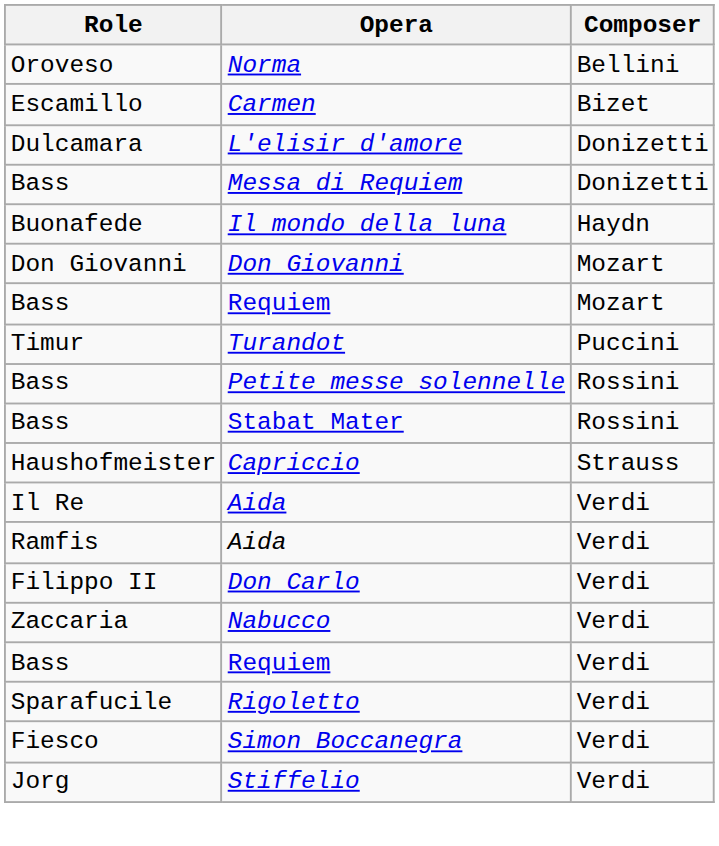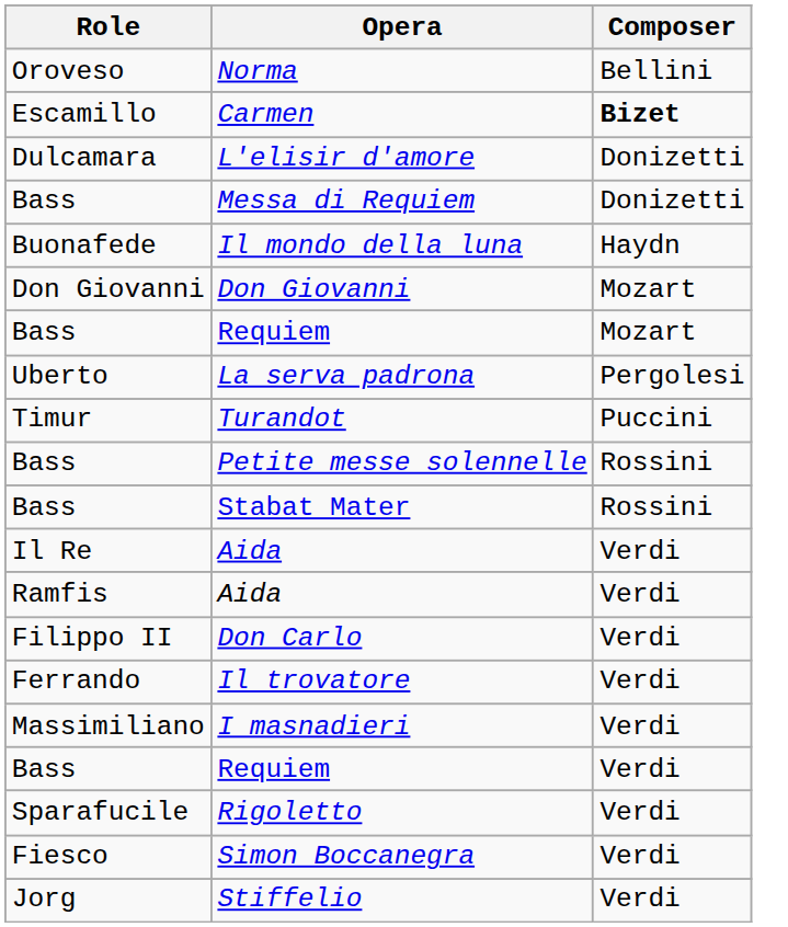 <table class="wikitable">
 <tr>
 <th>Role</th>
 <th>Opera</th>
 <th>Composer</th>
 </tr>
 <tr>
 <td>Oroveso</td>
 <td><em><a href='#'>Norma</a></em></td>
 <td>Bellini</td>
 </tr>
 <tr>
 <td>Escamillo</td>
 <td><em><a href='#'>Carmen</a></em></td>
-<td>Bizet</td>
+<td><strong>Bizet</strong></td>
 </tr>
 <tr>
 <td>Dulcamara</td>
 <td><em><a href='#'>L'elisir d'amore</a></em></td>
 <td>Donizetti</td>
 </tr>
 <tr>
 <td>Bass</td>
 <td><em><a href='#'>Messa di Requiem</a></em></td>
 <td>Donizetti</td>
 </tr>
 <tr>
 <td>Buonafede</td>
 <td><em><a href='#'>Il mondo della luna</a></em></td>
 <td>Haydn</td>
 </tr>
 <tr>
 <td>Don Giovanni</td>
 <td><em><a href='#'>Don Giovanni</a></em></td>
 <td>Mozart</td>
 </tr>
 <tr>
 <td>Bass</td>
 <td><a href='#'>Requiem</a></td>
 <td>Mozart</td>
 </tr>
 <tr>
+<td>Uberto</td>
+<td><em><a href='#'>La serva padrona</a></em></td>
+<td>Pergolesi</td>
+</tr>
+<tr>
 <td>Timur</td>
 <td><em><a href='#'>Turandot</a></em></td>
 <td>Puccini</td>
 </tr>
 <tr>
 <td>Bass</td>
 <td><em><a href='#'>Petite messe solennelle</a></em></td>
 <td>Rossini</td>
 </tr>
 <tr>
 <td>Bass</td>
 <td><a href='#'>Stabat Mater</a></td>
 <td>Rossini</td>
-</tr>
-<tr>
-<td>Haushofmeister</td>
-<td><em><a href='#'>Capriccio</a></em></td>
-<td>Strauss</td>
 </tr>
 <tr>
 <td>Il Re</td>
 <td><em><a href='#'>Aida</a></em></td>
 <td>Verdi</td>
 </tr>
 <tr>
 <td>Ramfis</td>
 <td><em>Aida</em></td>
 <td>Verdi</td>
 </tr>
 <tr>
 <td>Filippo II</td>
 <td><em><a href='#'>Don Carlo</a></em></td>
 <td>Verdi</td>
 </tr>
 <tr>
-<td>Zaccaria</td>
-<td><em><a href='#'>Nabucco</a></em></td>
+<td>Ferrando</td>
+<td><em><a href='#'>Il trovatore</a></em></td>
+<td>Verdi</td>
+</tr>
+<tr>
+<td>Massimiliano</td>
+<td><em><a href='#'>I masnadieri</a></em></td>
 <td>Verdi</td>
 </tr>
 <tr>
 <td>Bass</td>
 <td><a href='#'>Requiem</a></td>
 <td>Verdi</td>
 </tr>
 <tr>
 <td>Sparafucile</td>
 <td><em><a href='#'>Rigoletto</a></em></td>
 <td>Verdi</td>
 </tr>
 <tr>
 <td>Fiesco</td>
 <td><em><a href='#'>Simon Boccanegra</a></em></td>
 <td>Verdi</td>
 </tr>
 <tr>
 <td>Jorg</td>
 <td><em><a href='#'>Stiffelio</a></em></td>
 <td>Verdi</td>
 </tr>
 </table>
